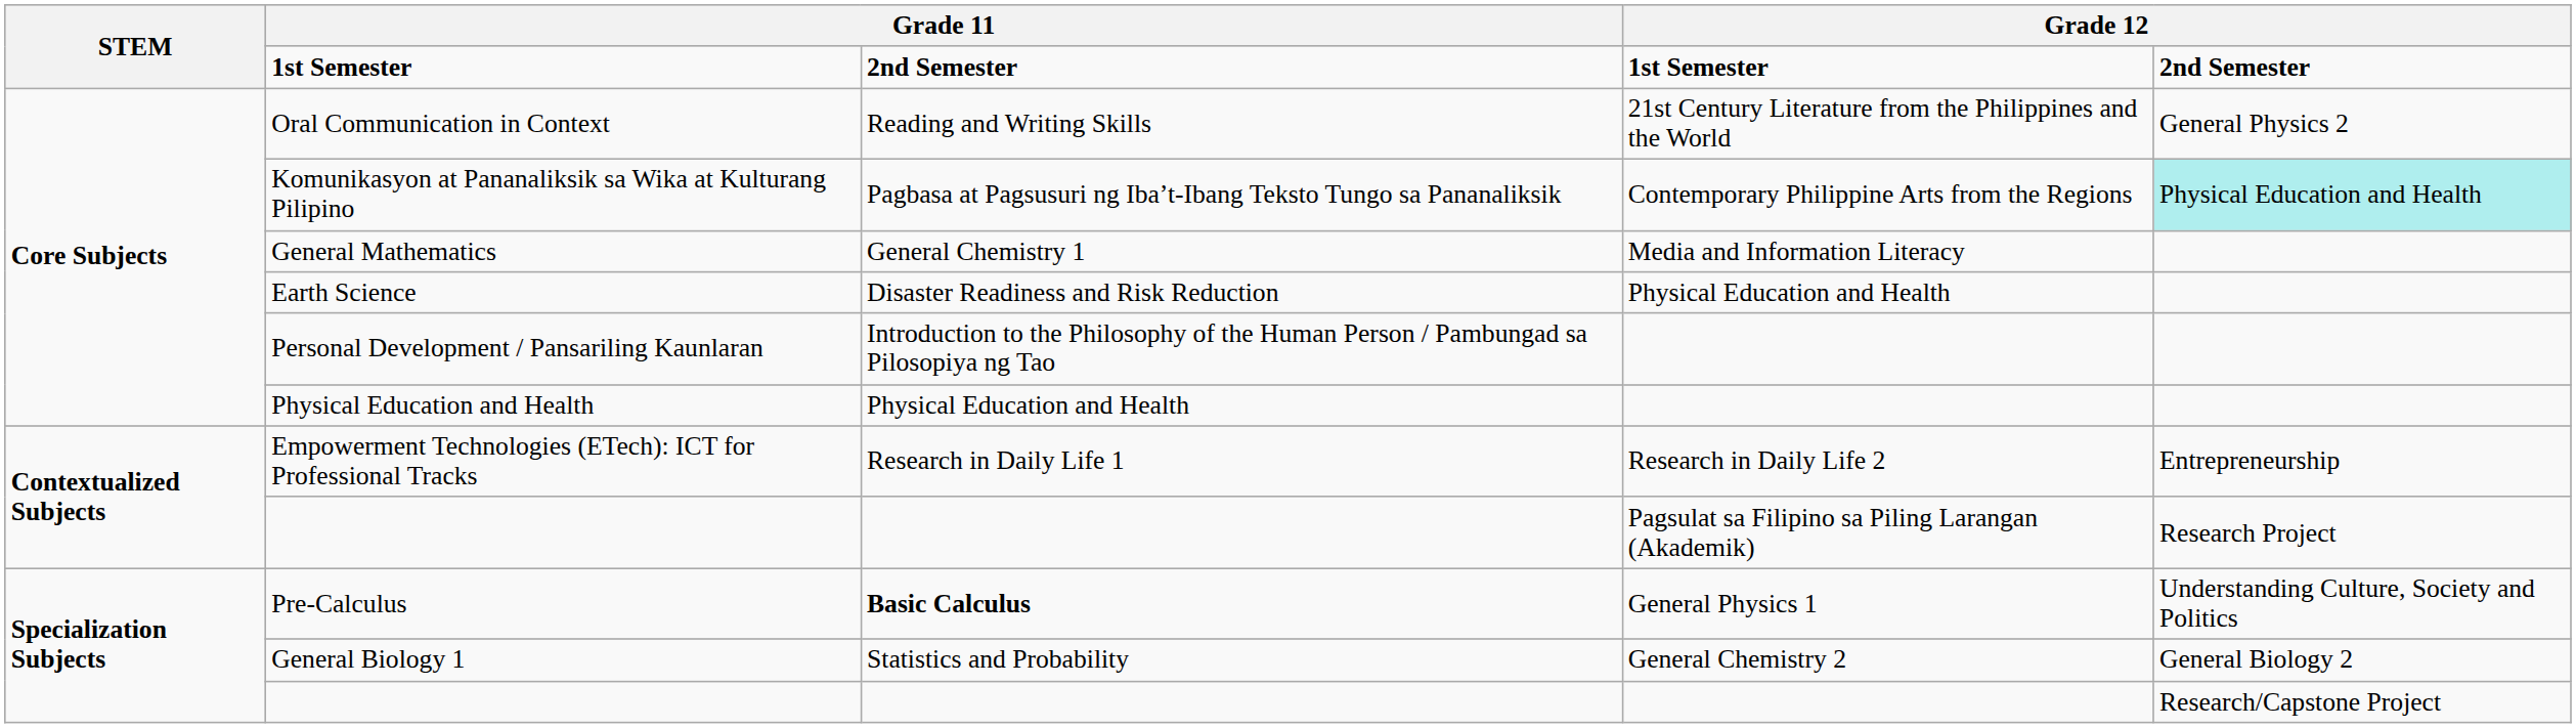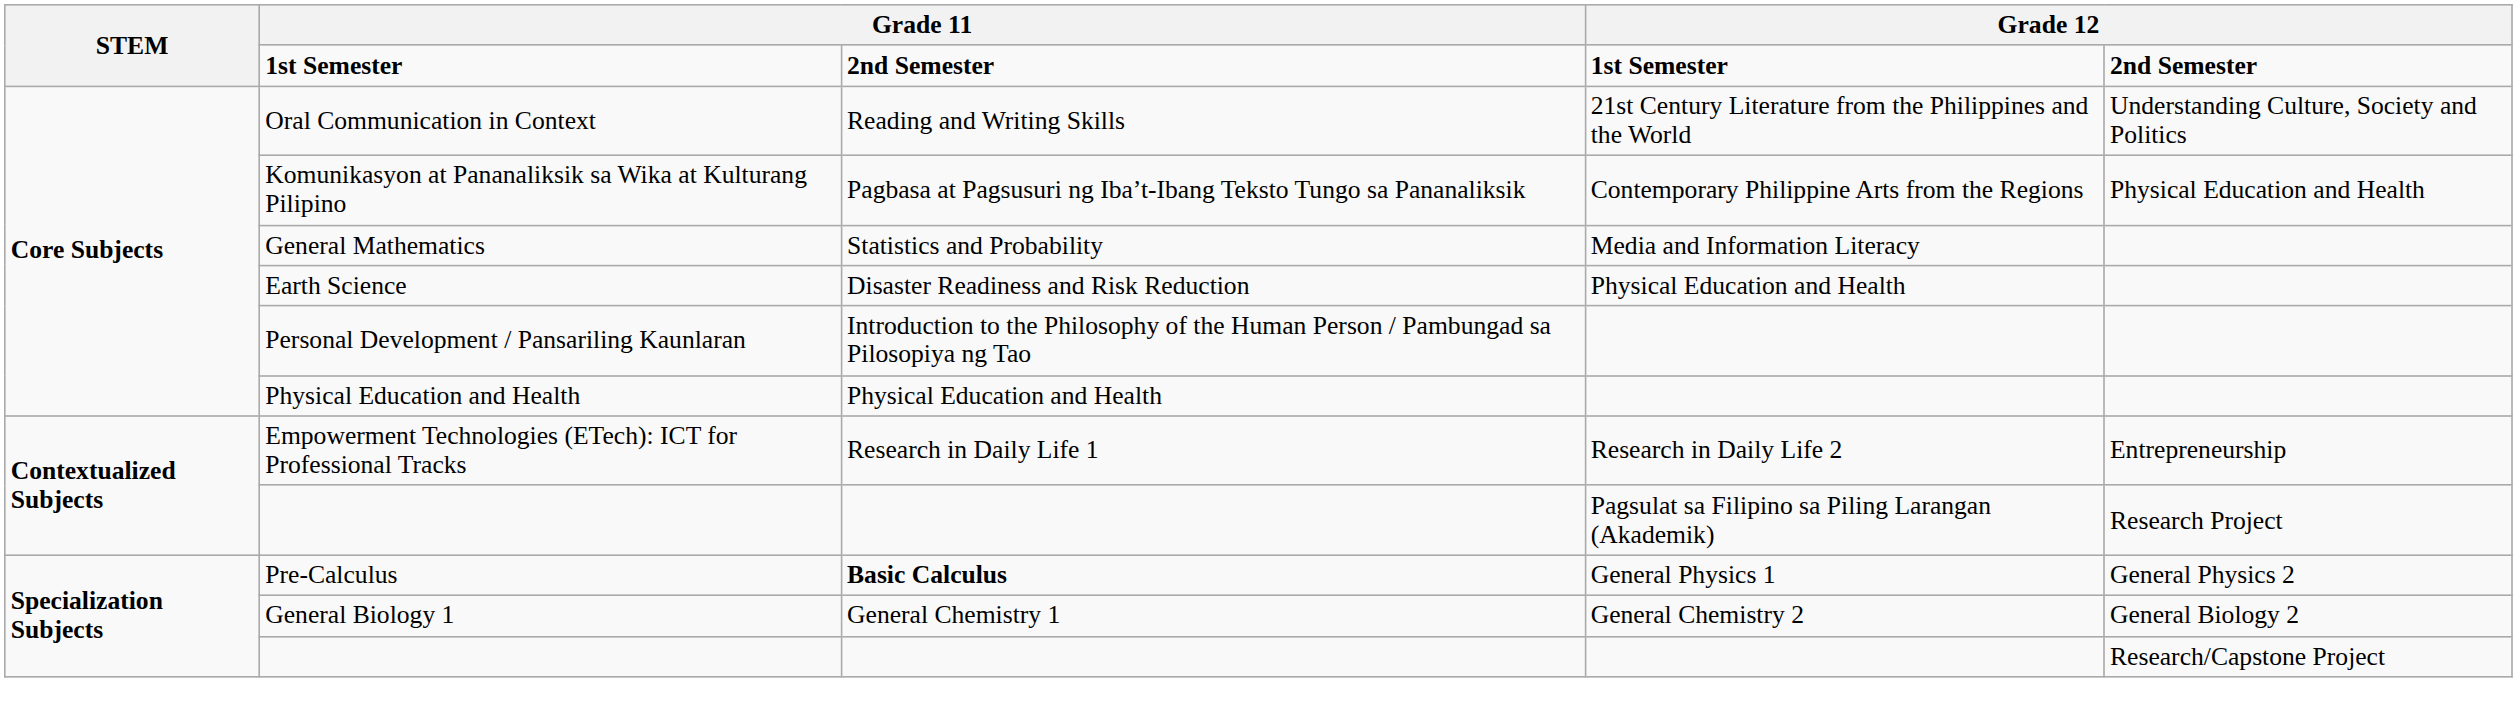 <table class="wikitable">
 <tr>
 <th rowspan="2">STEM</th>
 <th colspan="2">Grade 11</th>
 <th colspan="2">Grade 12</th>
 </tr>
 <tr>
 <td><strong>1st Semester</strong></td>
 <td><strong>2nd Semester</strong></td>
 <td><strong>1st Semester</strong></td>
 <td><strong>2nd Semester</strong></td>
 </tr>
 <tr>
 <td rowspan="6"><strong>Core Subjects</strong></td>
 <td>Oral Communication in Context</td>
 <td>Reading and Writing Skills</td>
 <td>21st Century Literature from the Philippines and the World</td>
-<td>General Physics 2</td>
+<td>Understanding Culture, Society and Politics</td>
 </tr>
 <tr>
 <td>Komunikasyon at Pananaliksik sa Wika at Kulturang Pilipino</td>
 <td>Pagbasa at Pagsusuri ng Iba’t-Ibang Teksto Tungo sa Pananaliksik</td>
 <td>Contemporary Philippine Arts from the Regions</td>
-<td style="background: paleturquoise;">Physical Education and Health</td>
+<td>Physical Education and Health</td>
 </tr>
 <tr>
 <td>General Mathematics</td>
-<td>General Chemistry 1</td>
+<td>Statistics and Probability</td>
 <td>Media and Information Literacy</td>
 <td></td>
 </tr>
 <tr>
 <td>Earth Science</td>
 <td>Disaster Readiness and Risk Reduction</td>
 <td>Physical Education and Health</td>
 <td></td>
 </tr>
 <tr>
 <td>Personal Development / Pansariling Kaunlaran</td>
 <td>Introduction to the Philosophy of the Human Person / Pambungad sa Pilosopiya ng Tao</td>
 <td></td>
 <td></td>
 </tr>
 <tr>
 <td>Physical Education and Health</td>
 <td>Physical Education and Health</td>
 <td></td>
 <td></td>
 </tr>
 <tr>
 <td rowspan="2"><strong>Contextualized Subjects</strong></td>
 <td>Empowerment Technologies (ETech): ICT for Professional Tracks</td>
 <td>Research in Daily Life 1</td>
 <td>Research in Daily Life 2</td>
 <td>Entrepreneurship</td>
 </tr>
 <tr>
 <td></td>
 <td></td>
 <td>Pagsulat sa Filipino sa Piling Larangan (Akademik)</td>
 <td>Research Project</td>
 </tr>
 <tr>
 <td rowspan="3"><strong>Specialization Subjects</strong></td>
 <td>Pre-Calculus</td>
 <td><strong>Basic Calculus</strong></td>
 <td>General Physics 1</td>
-<td>Understanding Culture, Society and Politics</td>
+<td>General Physics 2</td>
 </tr>
 <tr>
 <td>General Biology 1</td>
-<td>Statistics and Probability</td>
+<td>General Chemistry 1</td>
 <td>General Chemistry 2</td>
 <td>General Biology 2</td>
 </tr>
 <tr>
 <td></td>
 <td></td>
 <td></td>
 <td>Research/Capstone Project</td>
 </tr>
 </table>
